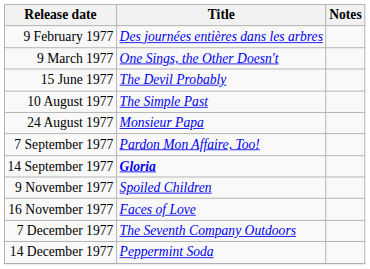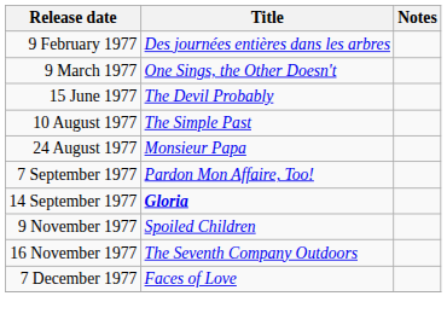 <table class="wikitable sortable">
 <tr>
 <th scope="col">Release date</th>
 <th>Title</th>
 <th>Notes</th>
 </tr>
 <tr>
 <td style="text-align:right;">9 February 1977</td>
 <td><em><a href='#'>Des journées entières dans les arbres</a></em></td>
 <td></td>
 </tr>
 <tr>
 <td style="text-align:right;">9 March 1977</td>
 <td><em><a href='#'>One Sings, the Other Doesn't</a></em></td>
 <td></td>
 </tr>
 <tr>
 <td style="text-align:right;">15 June 1977</td>
 <td><em><a href='#'>The Devil Probably</a></em></td>
 <td></td>
 </tr>
 <tr>
 <td style="text-align:right;">10 August 1977</td>
 <td><em><a href='#'>The Simple Past</a></em></td>
 <td></td>
 </tr>
 <tr>
 <td style="text-align:right;">24 August 1977</td>
 <td><em><a href='#'>Monsieur Papa</a></em></td>
 <td></td>
 </tr>
 <tr>
 <td style="text-align:right;">7 September 1977</td>
 <td><em><a href='#'>Pardon Mon Affaire, Too!</a></em></td>
 <td></td>
 </tr>
 <tr>
 <td style="text-align:right;">14 September 1977</td>
 <td><strong><em><a href='#'>Gloria</a></em></strong></td>
 <td></td>
 </tr>
 <tr>
 <td style="text-align:right;">9 November 1977</td>
 <td><em><a href='#'>Spoiled Children</a></em></td>
 <td></td>
 </tr>
 <tr>
 <td style="text-align:right;">16 November 1977</td>
-<td><em><a href='#'>Faces of Love</a></em></td>
+<td><em><a href='#'>The Seventh Company Outdoors</a></em></td>
 <td></td>
 </tr>
 <tr>
 <td style="text-align:right;">7 December 1977</td>
-<td><em><a href='#'>The Seventh Company Outdoors</a></em></td>
-<td></td>
-</tr>
-<tr>
-<td style="text-align:right;">14 December 1977</td>
-<td><em><a href='#'>Peppermint Soda</a></em></td>
+<td><em><a href='#'>Faces of Love</a></em></td>
 <td></td>
 </tr>
 <tr>
 </tr>
 </table>
